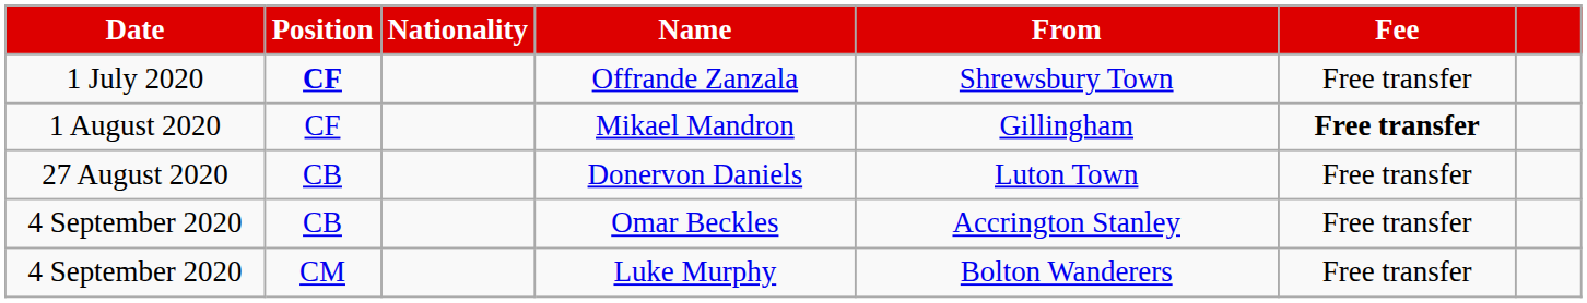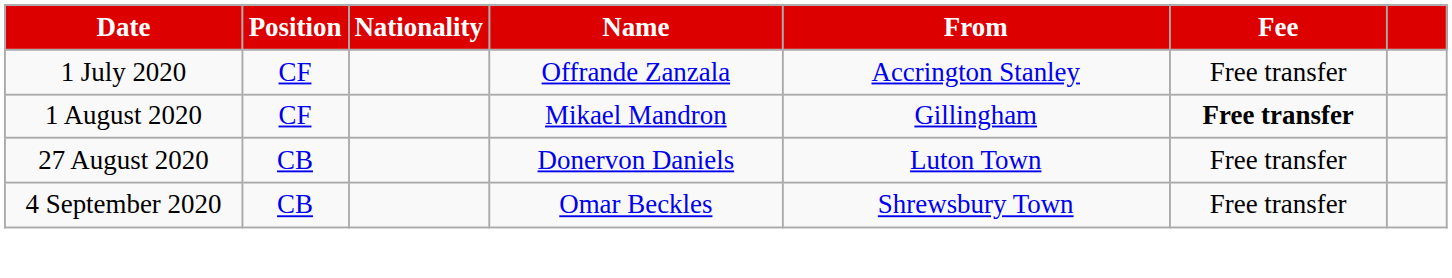 <table class="wikitable"  style="text-align:center; font-size:90%; ">
 <tr>
 <th style="color:white; background:#d00; width:120px;">Date</th>
 <th style="color:white; background:#d00; width:50px;">Position</th>
 <th style="color:white; background:#d00; width:50px;">Nationality</th>
 <th style="color:white; background:#d00; width:150px;">Name</th>
 <th style="color:white; background:#d00; width:200px;">From</th>
 <th style="color:white; background:#d00; width:110px;">Fee</th>
 <th style="color:white; background:#d00; width:25px;"></th>
 </tr>
 <tr>
 <td>1 July 2020</td>
-<td><strong><a href='#'>CF</a></strong></td>
+<td><a href='#'>CF</a></td>
 <td></td>
 <td><a href='#'>Offrande Zanzala</a></td>
-<td> <a href='#'>Shrewsbury Town</a></td>
+<td> <a href='#'>Accrington Stanley</a></td>
 <td>Free transfer</td>
 <td></td>
 </tr>
 <tr>
 <td>1 August 2020</td>
 <td><a href='#'>CF</a></td>
 <td></td>
 <td><a href='#'>Mikael Mandron</a></td>
 <td> <a href='#'>Gillingham</a></td>
 <td><strong>Free transfer</strong></td>
 <td></td>
 </tr>
 <tr>
 <td>27 August 2020</td>
 <td><a href='#'>CB</a></td>
 <td></td>
 <td><a href='#'>Donervon Daniels</a></td>
 <td> <a href='#'>Luton Town</a></td>
 <td>Free transfer</td>
 <td></td>
 </tr>
 <tr>
 <td>4 September 2020</td>
 <td><a href='#'>CB</a></td>
 <td></td>
 <td><a href='#'>Omar Beckles</a></td>
-<td> <a href='#'>Accrington Stanley</a></td>
-<td>Free transfer</td>
-<td></td>
-</tr>
-<tr>
-<td>4 September 2020</td>
-<td><a href='#'>CM</a></td>
-<td></td>
-<td><a href='#'>Luke Murphy</a></td>
-<td> <a href='#'>Bolton Wanderers</a></td>
+<td> <a href='#'>Shrewsbury Town</a></td>
 <td>Free transfer</td>
 <td></td>
 </tr>
 </table>
